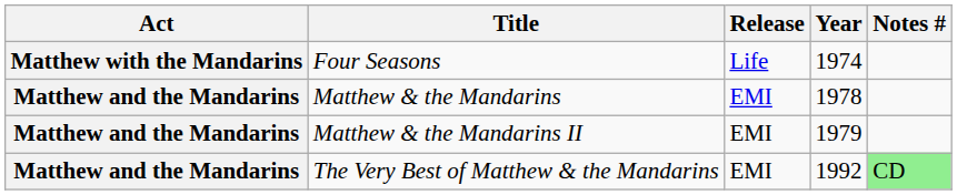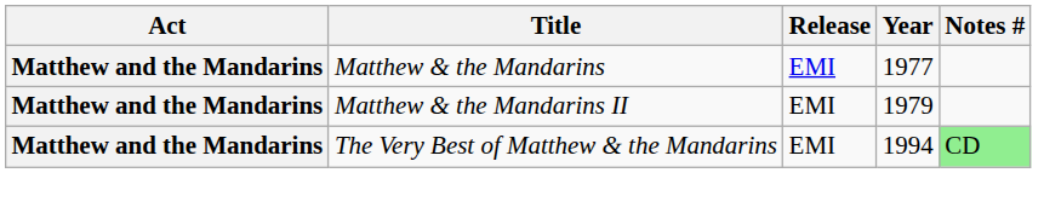 <table class="wikitable plainrowheaders sortable">
 <tr>
 <th scope="col">Act</th>
 <th scope="col">Title</th>
 <th scope="col">Release</th>
 <th scope="col">Year</th>
 <th scope="col" class="unsortable">Notes #</th>
 </tr>
 <tr>
-<th scope="row">Matthew with the Mandarins</th>
-<td><em>Four Seasons</em></td>
-<td><a href='#'>Life</a></td>
-<td>1974</td>
-<td></td>
-</tr>
-<tr>
 <th scope="row">Matthew and the Mandarins</th>
 <td><em>Matthew & the Mandarins</em></td>
 <td><a href='#'>EMI</a></td>
-<td>1978</td>
+<td>1977</td>
 <td></td>
 </tr>
 <tr>
 <th scope="row">Matthew and the Mandarins</th>
 <td><em>Matthew & the Mandarins II</em></td>
 <td>EMI</td>
 <td>1979</td>
 <td></td>
 </tr>
 <tr>
 <th scope="row">Matthew and the Mandarins</th>
 <td><em>The Very Best of Matthew & the Mandarins</em></td>
 <td>EMI</td>
-<td>1992</td>
+<td>1994</td>
 <td style="background: lightgreen;">CD</td>
 </tr>
 </table>
